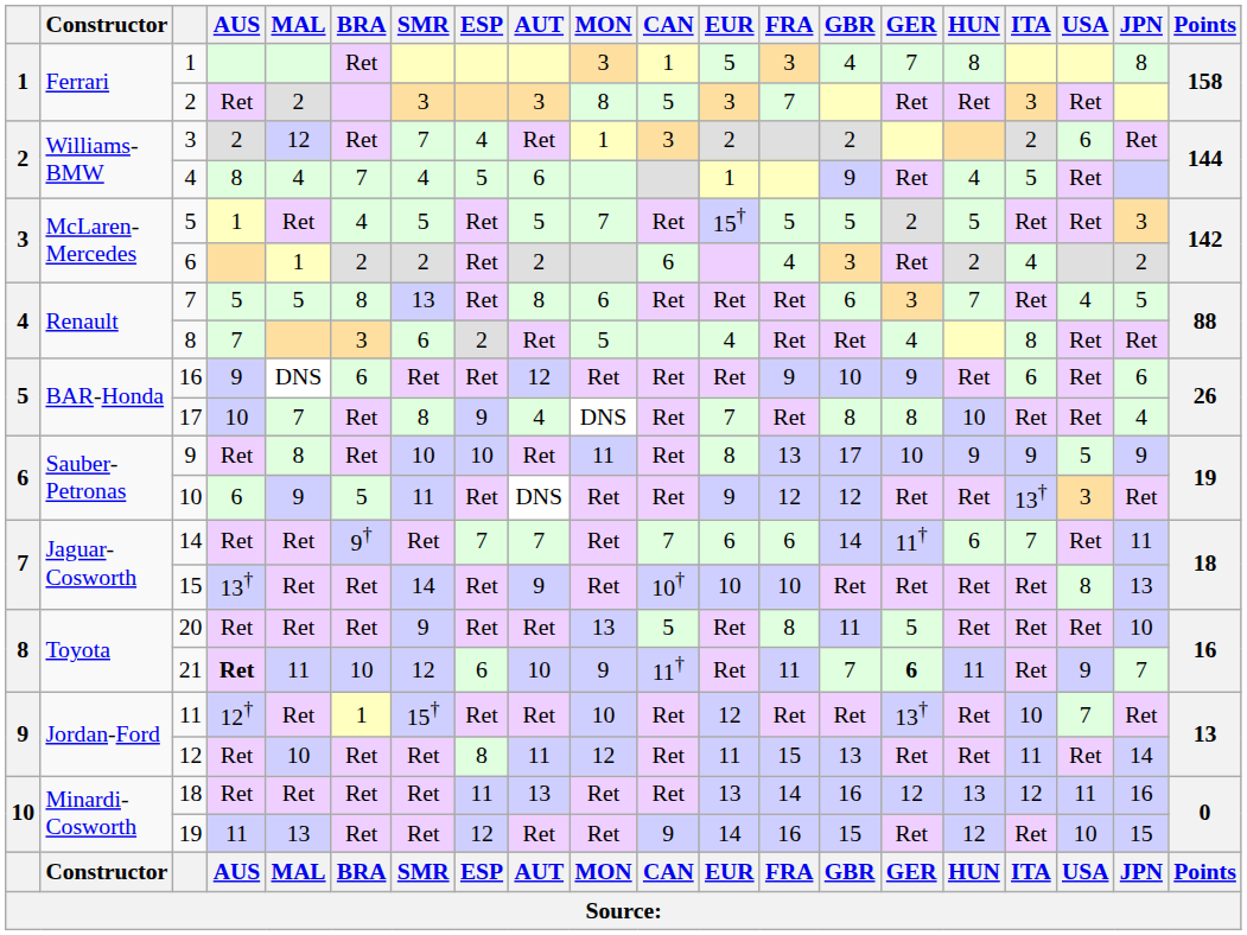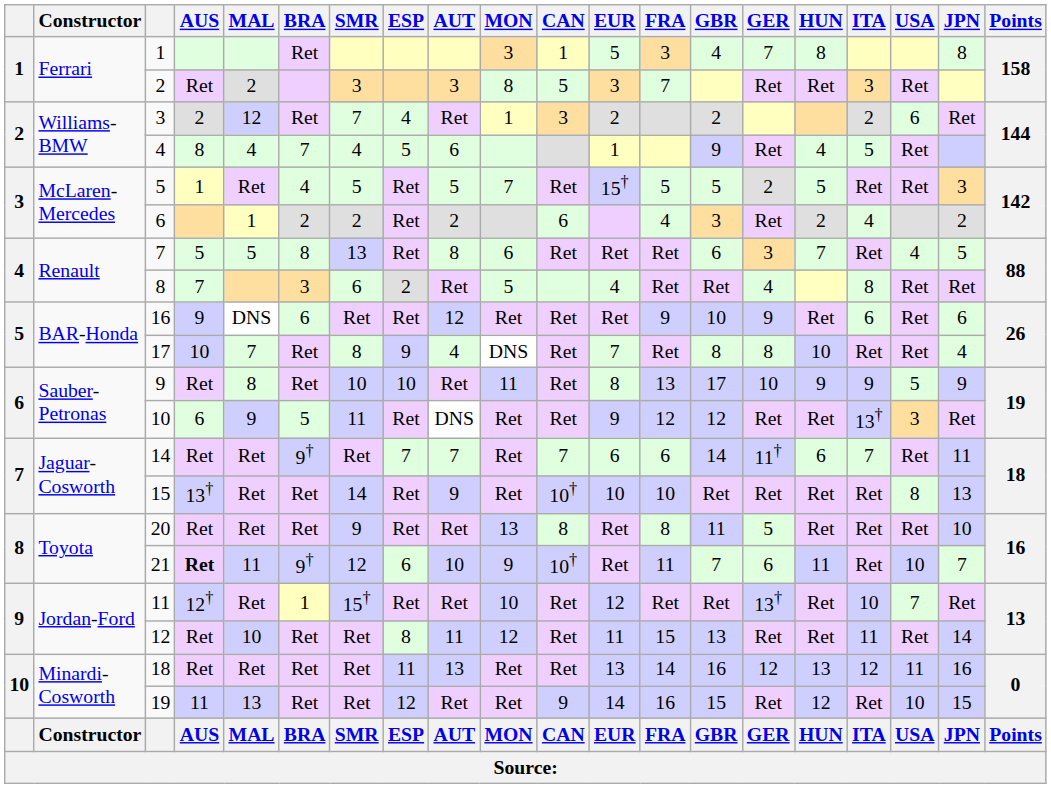 <table class="wikitable" style="font-size: 85%; text-align:center;">
 <tr valign="top">
 <th valign="middle"></th>
 <th valign="middle">Constructor</th>
 <th valign="middle"></th>
 <th><a href='#'>AUS</a><br></th>
 <th><a href='#'>MAL</a><br></th>
 <th><a href='#'>BRA</a><br></th>
 <th><a href='#'>SMR</a><br></th>
 <th><a href='#'>ESP</a><br></th>
 <th><a href='#'>AUT</a><br></th>
 <th><a href='#'>MON</a><br></th>
 <th><a href='#'>CAN</a><br></th>
 <th><a href='#'>EUR</a><br></th>
 <th><a href='#'>FRA</a><br></th>
 <th><a href='#'>GBR</a><br></th>
 <th><a href='#'>GER</a><br></th>
 <th><a href='#'>HUN</a><br></th>
 <th><a href='#'>ITA</a><br></th>
 <th><a href='#'>USA</a><br></th>
 <th><a href='#'>JPN</a><br></th>
 <th valign="middle"><a href='#'>Points</a></th>
 </tr>
 <tr>
 <th rowspan="2">1</th>
 <td rowspan="2" align="left"> <a href='#'>Ferrari</a></td>
 <td align="center">1</td>
 <td style="background:#DFFFDF;"></td>
 <td style="background:#DFFFDF;"></td>
 <td style="background:#EFCFFF;">Ret</td>
 <td style="background:#FFFFBF;"></td>
 <td style="background:#FFFFBF;"></td>
 <td style="background:#FFFFBF;"></td>
 <td style="background:#FFDF9F;">3</td>
 <td style="background:#FFFFBF;">1</td>
 <td style="background:#DFFFDF;">5</td>
 <td style="background:#FFDF9F;">3</td>
 <td style="background:#DFFFDF;">4</td>
 <td style="background:#DFFFDF;">7</td>
 <td style="background:#DFFFDF;">8</td>
 <td style="background:#FFFFBF;"></td>
 <td style="background:#FFFFBF;"></td>
 <td style="background:#DFFFDF;">8</td>
 <th rowspan="2">158</th>
 </tr>
 <tr>
 <td align="center">2</td>
 <td style="background:#EFCFFF;">Ret</td>
 <td style="background:#DFDFDF;">2</td>
 <td style="background:#EFCFFF;"></td>
 <td style="background:#FFDF9F;">3</td>
 <td style="background:#FFDF9F;"></td>
 <td style="background:#FFDF9F;">3</td>
 <td style="background:#DFFFDF;">8</td>
 <td style="background:#DFFFDF;">5</td>
 <td style="background:#FFDF9F;">3</td>
 <td style="background:#DFFFDF;">7</td>
 <td style="background:#FFFFBF;"></td>
 <td style="background:#EFCFFF;">Ret</td>
 <td style="background:#EFCFFF;">Ret</td>
 <td style="background:#FFDF9F;">3</td>
 <td style="background:#EFCFFF;">Ret</td>
 <td style="background:#FFFFBF;"></td>
 </tr>
 <tr>
 <th rowspan="2">2</th>
 <td rowspan="2" align="left"> <a href='#'>Williams</a>-<a href='#'>BMW</a></td>
 <td align="center">3</td>
 <td style="background:#DFDFDF;">2</td>
 <td style="background:#CFCFFF;">12</td>
 <td style="background:#EFCFFF;">Ret</td>
 <td style="background:#DFFFDF;">7</td>
 <td style="background:#DFFFDF;">4</td>
 <td style="background:#EFCFFF;">Ret</td>
 <td style="background:#FFFFBF;">1</td>
 <td style="background:#FFDF9F;">3</td>
 <td style="background:#DFDFDF;">2</td>
 <td style="background:#DFDFDF;"></td>
 <td style="background:#DFDFDF;">2</td>
 <td style="background:#FFFFBF;"></td>
 <td style="background:#FFDF9F;"></td>
 <td style="background:#DFDFDF;">2</td>
 <td style="background:#DFFFDF;">6</td>
 <td style="background:#EFCFFF;">Ret</td>
 <th rowspan="2">144</th>
 </tr>
 <tr>
 <td align="center">4</td>
 <td style="background:#DFFFDF;">8</td>
 <td style="background:#DFFFDF;">4</td>
 <td style="background:#DFFFDF;">7</td>
 <td style="background:#DFFFDF;">4</td>
 <td style="background:#DFFFDF;">5</td>
 <td style="background:#DFFFDF;">6</td>
 <td style="background:#DFFFDF;"></td>
 <td style="background:#DFDFDF;"></td>
 <td style="background:#FFFFBF;">1</td>
 <td style="background:#FFFFBF;"></td>
 <td style="background:#CFCFFF;">9</td>
 <td style="background:#EFCFFF;">Ret</td>
 <td style="background:#DFFFDF;">4</td>
 <td style="background:#DFFFDF;">5</td>
 <td style="background:#EFCFFF;">Ret</td>
 <td style="background:#CFCFFF;"></td>
 </tr>
 <tr>
 <th rowspan="2">3</th>
 <td rowspan="2" align="left"> <a href='#'>McLaren</a>-<a href='#'>Mercedes</a></td>
 <td align="center">5</td>
 <td style="background:#FFFFBF;">1</td>
 <td style="background:#EFCFFF;">Ret</td>
 <td style="background:#DFFFDF;">4</td>
 <td style="background:#DFFFDF;">5</td>
 <td style="background:#EFCFFF;">Ret</td>
 <td style="background:#DFFFDF;">5</td>
 <td style="background:#DFFFDF;">7</td>
 <td style="background:#EFCFFF;">Ret</td>
 <td style="background:#CFCFFF;">15<sup>†</sup></td>
 <td style="background:#DFFFDF;">5</td>
 <td style="background:#DFFFDF;">5</td>
 <td style="background:#DFDFDF;">2</td>
 <td style="background:#DFFFDF;">5</td>
 <td style="background:#EFCFFF;">Ret</td>
 <td style="background:#EFCFFF;">Ret</td>
 <td style="background:#FFDF9F;">3</td>
 <th rowspan="2">142</th>
 </tr>
 <tr>
 <td align="center">6</td>
 <td style="background:#FFDF9F;"></td>
 <td style="background:#FFFFBF;">1</td>
 <td style="background:#DFDFDF;">2</td>
 <td style="background:#DFDFDF;">2</td>
 <td style="background:#EFCFFF;">Ret</td>
 <td style="background:#DFDFDF;">2</td>
 <td style="background:#DFDFDF;"></td>
 <td style="background:#DFFFDF;">6</td>
 <td style="background:#EFCFFF;"></td>
 <td style="background:#DFFFDF;">4</td>
 <td style="background:#FFDF9F;">3</td>
 <td style="background:#EFCFFF;">Ret</td>
 <td style="background:#DFDFDF;">2</td>
 <td style="background:#DFFFDF;">4</td>
 <td style="background:#DFDFDF;"></td>
 <td style="background:#DFDFDF;">2</td>
 </tr>
 <tr>
 <th rowspan="2">4</th>
 <td rowspan="2" align="left"> <a href='#'>Renault</a></td>
 <td align="center">7</td>
 <td style="background:#DFFFDF;">5</td>
 <td style="background:#DFFFDF;">5</td>
 <td style="background:#DFFFDF;">8</td>
 <td style="background:#CFCFFF;">13</td>
 <td style="background:#EFCFFF;">Ret</td>
 <td style="background:#DFFFDF;">8</td>
 <td style="background:#DFFFDF;">6</td>
 <td style="background:#EFCFFF;">Ret</td>
 <td style="background:#EFCFFF;">Ret</td>
 <td style="background:#EFCFFF;">Ret</td>
 <td style="background:#DFFFDF;">6</td>
 <td style="background:#FFDF9F;">3</td>
 <td style="background:#DFFFDF;">7</td>
 <td style="background:#EFCFFF;">Ret</td>
 <td style="background:#DFFFDF;">4</td>
 <td style="background:#DFFFDF;">5</td>
 <th rowspan="2">88</th>
 </tr>
 <tr>
 <td align="center">8</td>
 <td style="background:#DFFFDF;">7</td>
 <td style="background:#FFDF9F;"></td>
 <td style="background:#FFDF9F;">3</td>
 <td style="background:#DFFFDF;">6</td>
 <td style="background:#DFDFDF;">2</td>
 <td style="background:#EFCFFF;">Ret</td>
 <td style="background:#DFFFDF;">5</td>
 <td style="background:#DFFFDF;"></td>
 <td style="background:#DFFFDF;">4</td>
 <td style="background:#EFCFFF;">Ret</td>
 <td style="background:#EFCFFF;">Ret</td>
 <td style="background:#DFFFDF;">4</td>
 <td style="background:#FFFFBF;"></td>
 <td style="background:#DFFFDF;">8</td>
 <td style="background:#EFCFFF;">Ret</td>
 <td style="background:#EFCFFF;">Ret</td>
 </tr>
 <tr>
 <th rowspan="2">5</th>
 <td rowspan="2" align="left"> <a href='#'>BAR</a>-<a href='#'>Honda</a></td>
 <td align="center">16</td>
 <td style="background:#CFCFFF;">9</td>
 <td style="background:#FFFFFF;">DNS</td>
 <td style="background:#DFFFDF;">6</td>
 <td style="background:#EFCFFF;">Ret</td>
 <td style="background:#EFCFFF;">Ret</td>
 <td style="background:#CFCFFF;">12</td>
 <td style="background:#EFCFFF;">Ret</td>
 <td style="background:#EFCFFF;">Ret</td>
 <td style="background:#EFCFFF;">Ret</td>
 <td style="background:#CFCFFF;">9</td>
 <td style="background:#CFCFFF;">10</td>
 <td style="background:#CFCFFF;">9</td>
 <td style="background:#EFCFFF;">Ret</td>
 <td style="background:#DFFFDF;">6</td>
 <td style="background:#EFCFFF;">Ret</td>
 <td style="background:#DFFFDF;">6</td>
 <th rowspan="2">26</th>
 </tr>
 <tr>
 <td align="center">17</td>
 <td style="background:#CFCFFF;">10</td>
 <td style="background:#DFFFDF;">7</td>
 <td style="background:#EFCFFF;">Ret</td>
 <td style="background:#DFFFDF;">8</td>
 <td style="background:#CFCFFF;">9</td>
 <td style="background:#DFFFDF;">4</td>
 <td style="background:#ffffff;">DNS</td>
 <td style="background:#EFCFFF;">Ret</td>
 <td style="background:#DFFFDF;">7</td>
 <td style="background:#EFCFFF;">Ret</td>
 <td style="background:#DFFFDF;">8</td>
 <td style="background:#DFFFDF;">8</td>
 <td style="background:#CFCFFF;">10</td>
 <td style="background:#EFCFFF;">Ret</td>
 <td style="background:#EFCFFF;">Ret</td>
 <td style="background:#DFFFDF;">4</td>
 </tr>
 <tr>
 <th rowspan="2">6</th>
 <td rowspan="2" align="left"> <a href='#'>Sauber</a>-<a href='#'>Petronas</a></td>
 <td align="center">9</td>
 <td style="background:#EFCFFF;">Ret</td>
 <td style="background:#DFFFDF;">8</td>
 <td style="background:#EFCFFF;">Ret</td>
 <td style="background:#CFCFFF;">10</td>
 <td style="background:#CFCFFF;">10</td>
 <td style="background:#EFCFFF;">Ret</td>
 <td style="background:#CFCFFF;">11</td>
 <td style="background:#EFCFFF;">Ret</td>
 <td style="background:#DFFFDF;">8</td>
 <td style="background:#CFCFFF;">13</td>
 <td style="background:#CFCFFF;">17</td>
 <td style="background:#CFCFFF;">10</td>
 <td style="background:#CFCFFF;">9</td>
 <td style="background:#CFCFFF;">9</td>
 <td style="background:#DFFFDF;">5</td>
 <td style="background:#CFCFFF;">9</td>
 <th rowspan="2">19</th>
 </tr>
 <tr>
 <td align="center">10</td>
 <td style="background:#DFFFDF;">6</td>
 <td style="background:#CFCFFF;">9</td>
 <td style="background:#DFFFDF;">5</td>
 <td style="background:#CFCFFF;">11</td>
 <td style="background:#EFCFFF;">Ret</td>
 <td style="background:#FFFFFF;">DNS</td>
 <td style="background:#EFCFFF;">Ret</td>
 <td style="background:#EFCFFF;">Ret</td>
 <td style="background:#CFCFFF;">9</td>
 <td style="background:#CFCFFF;">12</td>
 <td style="background:#CFCFFF;">12</td>
 <td style="background:#EFCFFF;">Ret</td>
 <td style="background:#EFCFFF;">Ret</td>
 <td style="background:#CFCFFF;">13<sup>†</sup></td>
 <td style="background:#FFDF9F;">3</td>
 <td style="background:#EFCFFF;">Ret</td>
 </tr>
 <tr>
 <th rowspan="2">7</th>
 <td rowspan="2" align="left"> <a href='#'>Jaguar</a>-<a href='#'>Cosworth</a></td>
 <td align="center">14</td>
 <td style="background:#EFCFFF;">Ret</td>
 <td style="background:#EFCFFF;">Ret</td>
 <td style="background:#CFCFFF;">9<sup>†</sup></td>
 <td style="background:#EFCFFF;">Ret</td>
 <td style="background:#DFFFDF;">7</td>
 <td style="background:#DFFFDF;">7</td>
 <td style="background:#EFCFFF;">Ret</td>
 <td style="background:#DFFFDF;">7</td>
 <td style="background:#DFFFDF;">6</td>
 <td style="background:#DFFFDF;">6</td>
 <td style="background:#CFCFFF;">14</td>
 <td style="background:#CFCFFF;">11<sup>†</sup></td>
 <td style="background:#DFFFDF;">6</td>
 <td style="background:#DFFFDF;">7</td>
 <td style="background:#EFCFFF;">Ret</td>
 <td style="background:#CFCFFF;">11</td>
 <th rowspan="2">18</th>
 </tr>
 <tr>
 <td align="center">15</td>
 <td style="background:#CFCFFF;">13<sup>†</sup></td>
 <td style="background:#EFCFFF;">Ret</td>
 <td style="background:#EFCFFF;">Ret</td>
 <td style="background:#CFCFFF;">14</td>
 <td style="background:#EFCFFF;">Ret</td>
 <td style="background:#CFCFFF;">9</td>
 <td style="background:#EFCFFF;">Ret</td>
 <td style="background:#CFCFFF;">10<sup>†</sup></td>
 <td style="background:#CFCFFF;">10</td>
 <td style="background:#CFCFFF;">10</td>
 <td style="background:#EFCFFF;">Ret</td>
 <td style="background:#EFCFFF;">Ret</td>
 <td style="background:#EFCFFF;">Ret</td>
 <td style="background:#EFCFFF;">Ret</td>
 <td style="background:#DFFFDF;">8</td>
 <td style="background:#CFCFFF;">13</td>
 </tr>
 <tr>
 <th rowspan="2">8</th>
 <td rowspan="2" align="left"> <a href='#'>Toyota</a></td>
 <td align="center">20</td>
 <td style="background:#EFCFFF;">Ret</td>
 <td style="background:#EFCFFF;">Ret</td>
 <td style="background:#EFCFFF;">Ret</td>
 <td style="background:#CFCFFF;">9</td>
 <td style="background:#EFCFFF;">Ret</td>
 <td style="background:#EFCFFF;">Ret</td>
 <td style="background:#CFCFFF;">13</td>
-<td style="background:#DFFFDF;">5</td>
+<td style="background:#DFFFDF;">8</td>
 <td style="background:#EFCFFF;">Ret</td>
 <td style="background:#DFFFDF;">8</td>
 <td style="background:#CFCFFF;">11</td>
 <td style="background:#DFFFDF;">5</td>
 <td style="background:#EFCFFF;">Ret</td>
 <td style="background:#EFCFFF;">Ret</td>
 <td style="background:#EFCFFF;">Ret</td>
 <td style="background:#CFCFFF;">10</td>
 <th rowspan="2">16</th>
 </tr>
 <tr>
 <td align="center">21</td>
 <td style="background:#EFCFFF;"><strong>Ret</strong></td>
 <td style="background:#CFCFFF;">11</td>
-<td style="background:#CFCFFF;">10</td>
+<td style="background:#CFCFFF;">9<sup>†</sup></td>
 <td style="background:#CFCFFF;">12</td>
 <td style="background:#DFFFDF;">6</td>
 <td style="background:#CFCFFF;">10</td>
 <td style="background:#CFCFFF;">9</td>
-<td style="background:#CFCFFF;">11<sup>†</sup></td>
+<td style="background:#CFCFFF;">10<sup>†</sup></td>
 <td style="background:#EFCFFF;">Ret</td>
 <td style="background:#CFCFFF;">11</td>
 <td style="background:#DFFFDF;">7</td>
-<td style="background:#DFFFDF;"><strong>6</strong></td>
+<td style="background:#DFFFDF;">6</td>
 <td style="background:#CFCFFF;">11</td>
 <td style="background:#EFCFFF;">Ret</td>
-<td style="background:#CFCFFF;">9</td>
+<td style="background:#CFCFFF;">10</td>
 <td style="background:#DFFFDF;">7</td>
 </tr>
 <tr>
 <th rowspan="2">9</th>
 <td rowspan="2" align="left"> <a href='#'>Jordan</a>-<a href='#'>Ford</a></td>
 <td align="center">11</td>
 <td style="background:#CFCFFF;">12<sup>†</sup></td>
 <td style="background:#EFCFFF;">Ret</td>
 <td style="background:#FFFFBF;">1</td>
 <td style="background:#CFCFFF;">15<sup>†</sup></td>
 <td style="background:#EFCFFF;">Ret</td>
 <td style="background:#EFCFFF;">Ret</td>
 <td style="background:#CFCFFF;">10</td>
 <td style="background:#EFCFFF;">Ret</td>
 <td style="background:#CFCFFF;">12</td>
 <td style="background:#EFCFFF;">Ret</td>
 <td style="background:#EFCFFF;">Ret</td>
 <td style="background:#CFCFFF;">13<sup>†</sup></td>
 <td style="background:#EFCFFF;">Ret</td>
 <td style="background:#CFCFFF;">10</td>
 <td style="background:#DFFFDF;">7</td>
 <td style="background:#EFCFFF;">Ret</td>
 <th rowspan="2">13</th>
 </tr>
 <tr>
 <td align="center">12</td>
 <td style="background:#EFCFFF;">Ret</td>
 <td style="background:#CFCFFF;">10</td>
 <td style="background:#EFCFFF;">Ret</td>
 <td style="background:#EFCFFF;">Ret</td>
 <td style="background:#DFFFDF;">8</td>
 <td style="background:#CFCFFF;">11</td>
 <td style="background:#CFCFFF;">12</td>
 <td style="background:#EFCFFF;">Ret</td>
 <td style="background:#CFCFFF;">11</td>
 <td style="background:#CFCFFF;">15</td>
 <td style="background:#CFCFFF;">13</td>
 <td style="background:#EFCFFF;">Ret</td>
 <td style="background:#EFCFFF;">Ret</td>
 <td style="background:#CFCFFF;">11</td>
 <td style="background:#EFCFFF;">Ret</td>
 <td style="background:#CFCFFF;">14</td>
 </tr>
 <tr>
 <th rowspan="2">10</th>
 <td rowspan="2" align="left"> <a href='#'>Minardi</a>-<a href='#'>Cosworth</a></td>
 <td align="center">18</td>
 <td style="background:#EFCFFF;">Ret</td>
 <td style="background:#EFCFFF;">Ret</td>
 <td style="background:#EFCFFF;">Ret</td>
 <td style="background:#EFCFFF;">Ret</td>
 <td style="background:#CFCFFF;">11</td>
 <td style="background:#CFCFFF;">13</td>
 <td style="background:#EFCFFF;">Ret</td>
 <td style="background:#EFCFFF;">Ret</td>
 <td style="background:#CFCFFF;">13</td>
 <td style="background:#CFCFFF;">14</td>
 <td style="background:#CFCFFF;">16</td>
 <td style="background:#CFCFFF;">12</td>
 <td style="background:#CFCFFF;">13</td>
 <td style="background:#CFCFFF;">12</td>
 <td style="background:#CFCFFF;">11</td>
 <td style="background:#CFCFFF;">16</td>
 <th rowspan="2">0</th>
 </tr>
 <tr>
 <td align="center">19</td>
 <td style="background:#CFCFFF;">11</td>
 <td style="background:#CFCFFF;">13</td>
 <td style="background:#EFCFFF;">Ret</td>
 <td style="background:#EFCFFF;">Ret</td>
 <td style="background:#CFCFFF;">12</td>
 <td style="background:#EFCFFF;">Ret</td>
 <td style="background:#EFCFFF;">Ret</td>
 <td style="background:#CFCFFF;">9</td>
 <td style="background:#CFCFFF;">14</td>
 <td style="background:#CFCFFF;">16</td>
 <td style="background:#CFCFFF;">15</td>
 <td style="background:#EFCFFF;">Ret</td>
 <td style="background:#CFCFFF;">12</td>
 <td style="background:#EFCFFF;">Ret</td>
 <td style="background:#CFCFFF;">10</td>
 <td style="background:#CFCFFF;">15</td>
 </tr>
 <tr valign="top">
 <th valign="middle"></th>
 <th valign="middle">Constructor</th>
 <th valign="middle"></th>
 <th><a href='#'>AUS</a><br></th>
 <th><a href='#'>MAL</a><br></th>
 <th><a href='#'>BRA</a><br></th>
 <th><a href='#'>SMR</a><br></th>
 <th><a href='#'>ESP</a><br></th>
 <th><a href='#'>AUT</a><br></th>
 <th><a href='#'>MON</a><br></th>
 <th><a href='#'>CAN</a><br></th>
 <th><a href='#'>EUR</a><br></th>
 <th><a href='#'>FRA</a><br></th>
 <th><a href='#'>GBR</a><br></th>
 <th><a href='#'>GER</a><br></th>
 <th><a href='#'>HUN</a><br></th>
 <th><a href='#'>ITA</a><br></th>
 <th><a href='#'>USA</a><br></th>
 <th><a href='#'>JPN</a><br></th>
 <th valign="middle"><a href='#'>Points</a></th>
 </tr>
 <tr>
 <th colspan="20">Source:</th>
 </tr>
 </table>
